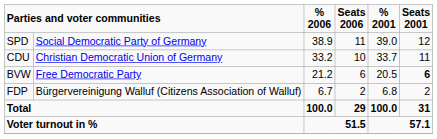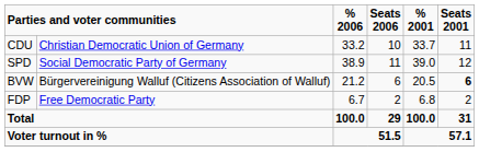 <table class="wikitable">
 <tr --  class="hintergrundfarbe5">
 <td colspan="2"><strong>Parties and voter communities</strong></td>
 <td align="center"><strong>%<br>2006</strong></td>
 <td align="center"><strong>Seats<br>2006</strong></td>
 <td align="center"><strong>%<br>2001</strong></td>
 <td align="center"><strong>Seats<br>2001</strong></td>
+</tr>
+<tr --->
+<td>CDU</td>
+<td><a href='#'>Christian Democratic Union of Germany</a></td>
+<td align="right">33.2</td>
+<td align="right">10</td>
+<td align="right">33.7</td>
+<td align="right">11</td>
 </tr>
 <tr --->
 <td>SPD</td>
 <td><a href='#'>Social Democratic Party of Germany</a></td>
 <td align="right">38.9</td>
 <td align="right">11</td>
 <td align="right">39.0</td>
 <td align="right">12</td>
 </tr>
 <tr --->
-<td>CDU</td>
-<td><a href='#'>Christian Democratic Union of Germany</a></td>
-<td align="right">33.2</td>
-<td align="right">10</td>
-<td align="right">33.7</td>
-<td align="right">11</td>
-</tr>
-<tr --->
 <td>BVW</td>
-<td><a href='#'>Free Democratic Party</a></td>
+<td>Bürgervereinigung Walluf (Citizens Association of Walluf)</td>
 <td align="right">21.2</td>
 <td align="right">6</td>
 <td align="right">20.5</td>
 <td align="right"><strong>6</strong></td>
 </tr>
 <tr --->
 <td>FDP</td>
-<td>Bürgervereinigung Walluf (Citizens Association of Walluf)</td>
+<td><a href='#'>Free Democratic Party</a></td>
 <td align="right">6.7</td>
 <td align="right">2</td>
 <td align="right">6.8</td>
 <td align="right">2</td>
 </tr>
 <tr -- class="hintergrundfarbe5">
 <td colspan="2"><strong>Total</strong></td>
 <td align="right"><strong>100.0</strong></td>
 <td align="right"><strong>29</strong></td>
 <td align="right"><strong>100.0</strong></td>
 <td align="right"><strong>31</strong></td>
 </tr>
 <tr -- class="hintergrundfarbe5">
 <td colspan="2"><strong>Voter turnout in %</strong></td>
 <td colspan="2" align="right"><strong>51.5</strong></td>
 <td colspan="2" align="right"><strong>57.1</strong></td>
 </tr>
 <tr --->
 </tr>
 </table>
